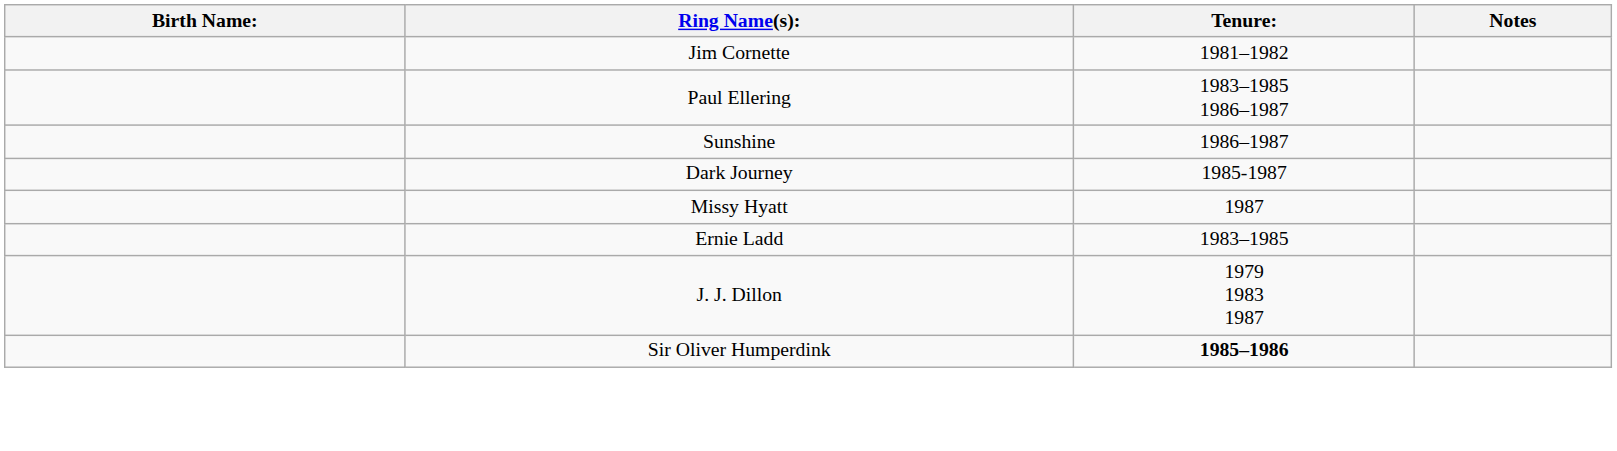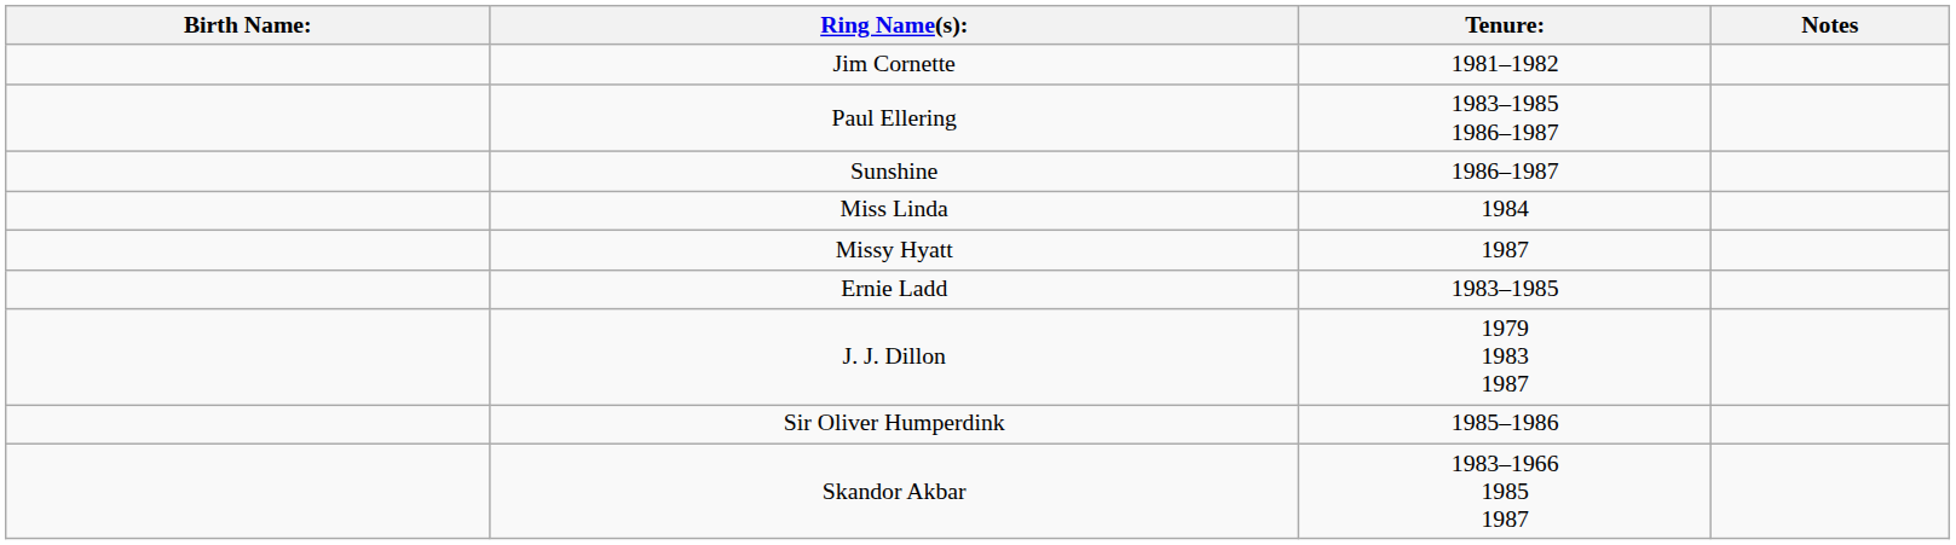 <table class="sortable wikitable" style="font-size:85%; text-align:center; width:70%;">
 <tr>
 <th>Birth Name:</th>
 <th><a href='#'>Ring Name</a>(s):</th>
 <th>Tenure:</th>
 <th>Notes</th>
 </tr>
 <tr>
 <td></td>
 <td>Jim Cornette</td>
 <td sort>1981–1982</td>
 <td></td>
 </tr>
 <tr>
 <td></td>
 <td>Paul Ellering</td>
 <td sort>1983–1985<br>1986–1987</td>
 <td></td>
 </tr>
 <tr>
 <td></td>
 <td>Sunshine</td>
 <td sort>1986–1987</td>
 <td></td>
 </tr>
 <tr>
 <td></td>
-<td>Dark Journey</td>
-<td sort>1985-1987</td>
+<td>Miss Linda</td>
+<td sort>1984</td>
 <td></td>
 </tr>
 <tr>
 <td></td>
 <td>Missy Hyatt</td>
 <td sort>1987</td>
 <td></td>
 </tr>
 <tr>
 <td></td>
 <td>Ernie Ladd</td>
 <td sort>1983–1985</td>
 <td></td>
 </tr>
 <tr>
 <td></td>
 <td>J. J. Dillon</td>
 <td sort>1979<br>1983<br>1987</td>
 <td></td>
 </tr>
 <tr>
 <td></td>
 <td>Sir Oliver Humperdink</td>
-<td sort><strong>1985–1986</strong></td>
+<td sort>1985–1986</td>
+<td></td>
+</tr>
+<tr>
+<td></td>
+<td>Skandor Akbar</td>
+<td sort>1983–1966<br>1985<br>1987</td>
 <td></td>
 </tr>
 </table>
